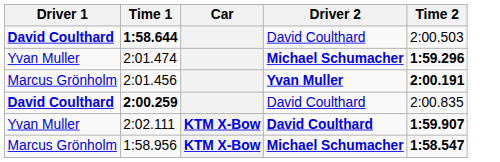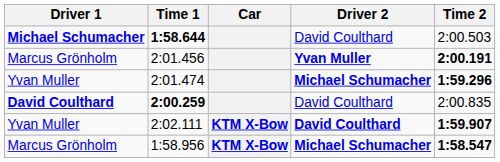 <table class="wikitable">
 <tr>
 <th>Driver 1</th>
 <th>Time 1</th>
 <th>Car</th>
 <th>Driver 2</th>
 <th>Time 2</th>
 </tr>
 <tr>
-<td><strong> <a href='#'>David Coulthard</a></strong></td>
+<td><strong> <a href='#'>Michael Schumacher</a></strong></td>
 <td><strong>1:58.644</strong></td>
 <th></th>
 <td> <a href='#'>David Coulthard</a></td>
 <td>2:00.503</td>
+</tr>
+<tr>
+<td> <a href='#'>Marcus Grönholm</a></td>
+<td>2:01.456</td>
+<th></th>
+<td><strong> <a href='#'>Yvan Muller</a></strong></td>
+<td><strong>2:00.191</strong></td>
 </tr>
 <tr>
 <td> <a href='#'>Yvan Muller</a></td>
 <td>2:01.474</td>
 <th></th>
 <td><strong> <a href='#'>Michael Schumacher</a></strong></td>
 <td><strong>1:59.296</strong></td>
-</tr>
-<tr>
-<td> <a href='#'>Marcus Grönholm</a></td>
-<td>2:01.456</td>
-<th></th>
-<td><strong> <a href='#'>Yvan Muller</a></strong></td>
-<td><strong>2:00.191</strong></td>
 </tr>
 <tr>
 <td><strong> <a href='#'>David Coulthard</a></strong></td>
 <td><strong>2:00.259</strong></td>
 <th></th>
 <td> <a href='#'>David Coulthard</a></td>
 <td>2:00.835</td>
 </tr>
 <tr>
 <td> <a href='#'>Yvan Muller</a></td>
 <td>2:02.111</td>
 <th><a href='#'>KTM X-Bow</a></th>
 <td><strong> <a href='#'>David Coulthard</a></strong></td>
 <td><strong>1:59.907</strong></td>
 </tr>
 <tr>
 <td> <a href='#'>Marcus Grönholm</a></td>
 <td>1:58.956</td>
 <th><a href='#'>KTM X-Bow</a></th>
 <td><strong> <a href='#'>Michael Schumacher</a></strong></td>
 <td><strong>1:58.547</strong></td>
 </tr>
 </table>
